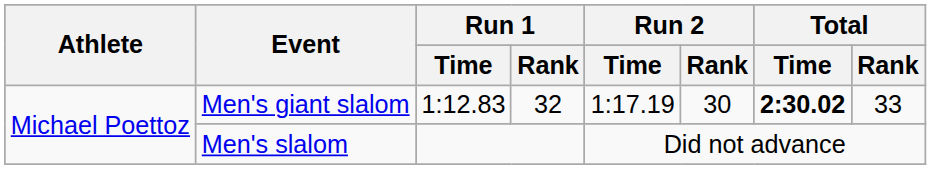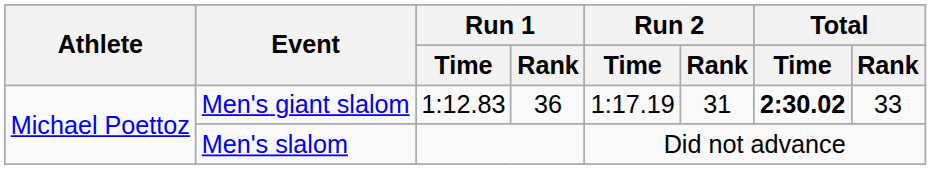 <table class=wikitable style=font-size:90%;text-align:center>
 <tr>
 <th rowspan=2>Athlete</th>
 <th rowspan=2>Event</th>
 <th colspan=2>Run 1</th>
 <th colspan=2>Run 2</th>
 <th colspan=2>Total</th>
 </tr>
 <tr>
 <th>Time</th>
 <th>Rank</th>
 <th>Time</th>
 <th>Rank</th>
 <th>Time</th>
 <th>Rank</th>
 </tr>
 <tr>
 <td align=left rowspan=2><a href='#'>Michael Poettoz</a></td>
 <td align=left><a href='#'>Men's giant slalom</a></td>
 <td>1:12.83</td>
-<td>32</td>
+<td>36</td>
 <td>1:17.19</td>
-<td>30</td>
+<td>31</td>
 <td><strong>2:30.02</strong></td>
 <td>33</td>
 </tr>
 <tr>
 <td align=left><a href='#'>Men's slalom</a></td>
 <td colspan=2></td>
 <td colspan=4>Did not advance</td>
 </tr>
 </table>
